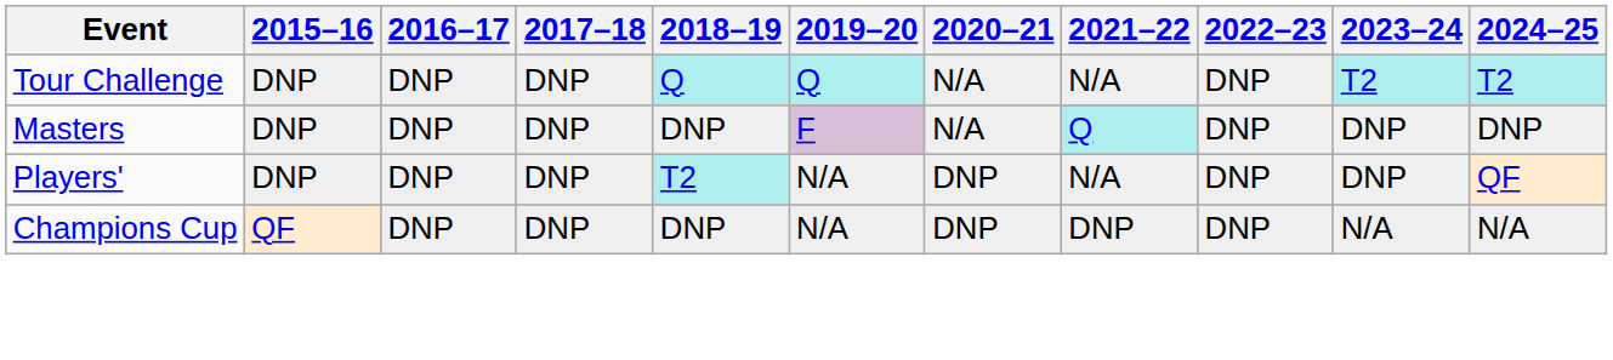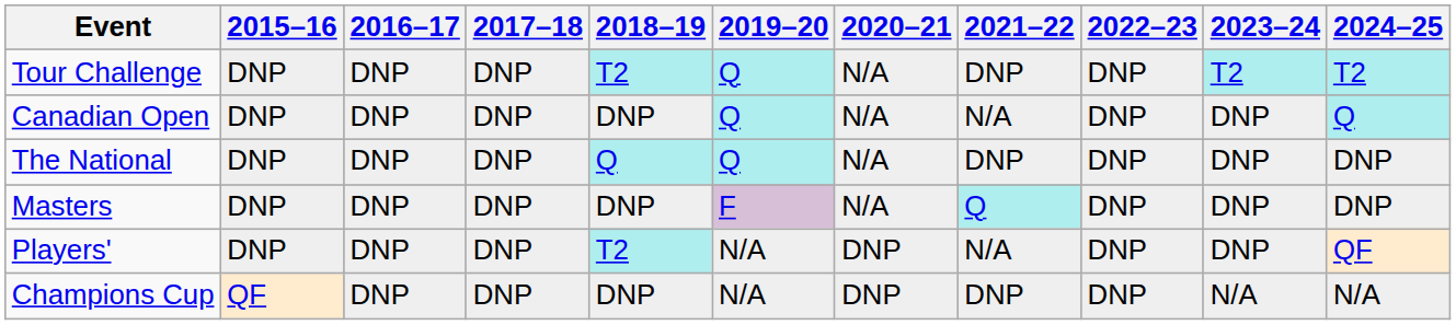 <table class="wikitable" border="1">
 <tr>
 <th>Event</th>
 <th><a href='#'>2015–16</a></th>
 <th><a href='#'>2016–17</a></th>
 <th><a href='#'>2017–18</a></th>
 <th><a href='#'>2018–19</a></th>
 <th><a href='#'>2019–20</a></th>
 <th><a href='#'>2020–21</a></th>
 <th><a href='#'>2021–22</a></th>
 <th><a href='#'>2022–23</a></th>
 <th><a href='#'>2023–24</a></th>
 <th><a href='#'>2024–25</a></th>
 </tr>
 <tr>
 <td><a href='#'>Tour Challenge</a></td>
 <td style="background:#EFEFEF;">DNP</td>
 <td style="background:#EFEFEF;">DNP</td>
 <td style="background:#EFEFEF;">DNP</td>
+<td style="background:#afeeee;"><a href='#'>T2</a></td>
 <td style="background:#afeeee;"><a href='#'>Q</a></td>
+<td style="background:#EFEFEF;">N/A</td>
+<td style="background:#EFEFEF;">DNP</td>
+<td style="background:#EFEFEF;">DNP</td>
+<td style="background:#afeeee;"><a href='#'>T2</a></td>
+<td style="background:#afeeee;"><a href='#'>T2</a></td>
+</tr>
+<tr>
+<td><a href='#'>Canadian Open</a></td>
+<td style="background:#EFEFEF;">DNP</td>
+<td style="background:#EFEFEF;">DNP</td>
+<td style="background:#EFEFEF;">DNP</td>
+<td style="background:#EFEFEF;">DNP</td>
 <td style="background:#afeeee;"><a href='#'>Q</a></td>
 <td style="background:#EFEFEF;">N/A</td>
 <td style="background:#EFEFEF;">N/A</td>
 <td style="background:#EFEFEF;">DNP</td>
-<td style="background:#afeeee;"><a href='#'>T2</a></td>
-<td style="background:#afeeee;"><a href='#'>T2</a></td>
+<td style="background:#EFEFEF;">DNP</td>
+<td style="background:#afeeee;"><a href='#'>Q</a></td>
+</tr>
+<tr>
+<td><a href='#'>The National</a></td>
+<td style="background:#EFEFEF;">DNP</td>
+<td style="background:#EFEFEF;">DNP</td>
+<td style="background:#EFEFEF;">DNP</td>
+<td style="background:#afeeee;"><a href='#'>Q</a></td>
+<td style="background:#afeeee;"><a href='#'>Q</a></td>
+<td style="background:#EFEFEF;">N/A</td>
+<td style="background:#EFEFEF;">DNP</td>
+<td style="background:#EFEFEF;">DNP</td>
+<td style="background:#EFEFEF;">DNP</td>
+<td style="background:#EFEFEF;">DNP</td>
 </tr>
 <tr>
 <td><a href='#'>Masters</a></td>
 <td style="background:#EFEFEF;">DNP</td>
 <td style="background:#EFEFEF;">DNP</td>
 <td style="background:#EFEFEF;">DNP</td>
 <td style="background:#EFEFEF;">DNP</td>
 <td style="background:#D8BFD8;"><a href='#'>F</a></td>
 <td style="background:#EFEFEF;">N/A</td>
 <td style="background:#afeeee;"><a href='#'>Q</a></td>
 <td style="background:#EFEFEF;">DNP</td>
 <td style="background:#EFEFEF;">DNP</td>
 <td style="background:#EFEFEF;">DNP</td>
 </tr>
 <tr>
 <td><a href='#'>Players'</a></td>
 <td style="background:#EFEFEF;">DNP</td>
 <td style="background:#EFEFEF;">DNP</td>
 <td style="background:#EFEFEF;">DNP</td>
 <td style="background:#afeeee;"><a href='#'>T2</a></td>
 <td style="background:#EFEFEF;">N/A</td>
 <td style="background:#EFEFEF;">DNP</td>
 <td style="background:#EFEFEF;">N/A</td>
 <td style="background:#EFEFEF;">DNP</td>
 <td style="background:#EFEFEF;">DNP</td>
 <td style="background:#ffebcd;"><a href='#'>QF</a></td>
 </tr>
 <tr>
 <td><a href='#'>Champions Cup</a></td>
 <td style="background:#ffebcd;"><a href='#'>QF</a></td>
 <td style="background:#EFEFEF;">DNP</td>
 <td style="background:#EFEFEF;">DNP</td>
 <td style="background:#EFEFEF;">DNP</td>
 <td style="background:#EFEFEF;">N/A</td>
 <td style="background:#EFEFEF;">DNP</td>
 <td style="background:#EFEFEF;">DNP</td>
 <td style="background:#EFEFEF;">DNP</td>
 <td style="background:#EFEFEF;">N/A</td>
 <td style="background:#EFEFEF;">N/A</td>
 </tr>
 </table>
